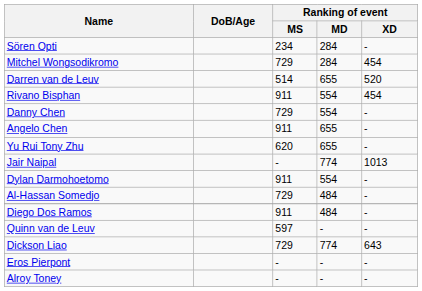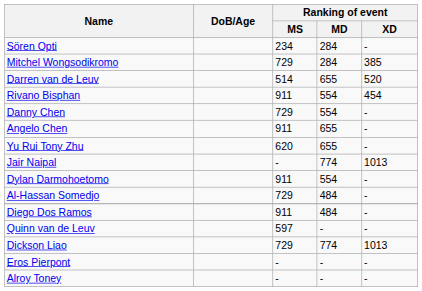 <table class="wikitable" style="width:600px; font-size:95%;">
 <tr>
 <th rowspan="2" align="left">Name</th>
 <th rowspan="2" align="left">DoB/Age</th>
 <th colspan="3" align="center">Ranking of event</th>
 </tr>
 <tr>
 <th align="center">MS</th>
 <th>MD</th>
 <th align="center">XD</th>
 </tr>
 <tr>
 <td><a href='#'>Sören Opti</a></td>
 <td></td>
 <td>234</td>
 <td>284</td>
 <td>-</td>
 </tr>
 <tr>
 <td><a href='#'>Mitchel Wongsodikromo</a></td>
 <td></td>
 <td>729</td>
 <td>284</td>
-<td>454</td>
+<td>385</td>
 </tr>
 <tr>
 <td><a href='#'>Darren van de Leuv</a></td>
 <td></td>
 <td>514</td>
 <td>655</td>
 <td>520</td>
 </tr>
 <tr>
 <td><a href='#'>Rivano Bisphan</a></td>
 <td></td>
 <td>911</td>
 <td>554</td>
 <td>454</td>
 </tr>
 <tr>
 <td><a href='#'>Danny Chen</a></td>
 <td></td>
 <td>729</td>
 <td>554</td>
 <td>-</td>
 </tr>
 <tr>
 <td><a href='#'>Angelo Chen</a></td>
 <td></td>
 <td>911</td>
 <td>655</td>
 <td>-</td>
 </tr>
 <tr>
 <td><a href='#'>Yu Rui Tony Zhu</a></td>
 <td></td>
 <td>620</td>
 <td>655</td>
 <td>-</td>
 </tr>
 <tr>
 <td><a href='#'>Jair Naipal</a></td>
 <td></td>
 <td>-</td>
 <td>774</td>
 <td>1013</td>
 </tr>
 <tr>
 <td><a href='#'>Dylan Darmohoetomo</a></td>
 <td></td>
 <td>911</td>
 <td>554</td>
 <td>-</td>
 </tr>
 <tr>
 <td><a href='#'>Al-Hassan Somedjo</a></td>
 <td></td>
 <td>729</td>
 <td>484</td>
 <td>-</td>
 </tr>
 <tr>
 </tr>
 <tr>
 <td><a href='#'>Diego Dos Ramos</a></td>
 <td></td>
 <td>911</td>
 <td>484</td>
 <td>-</td>
 </tr>
 <tr>
 <td><a href='#'>Quinn van de Leuv</a></td>
 <td></td>
 <td>597</td>
 <td>-</td>
 <td>-</td>
 </tr>
 <tr>
 <td><a href='#'>Dickson Liao</a></td>
 <td></td>
 <td>729</td>
 <td>774</td>
-<td>643</td>
+<td>1013</td>
 </tr>
 <tr>
 <td><a href='#'>Eros Pierpont</a></td>
 <td></td>
 <td>-</td>
 <td>-</td>
 <td>-</td>
 </tr>
 <tr>
 <td><a href='#'>Alroy Toney</a></td>
 <td></td>
 <td>-</td>
 <td>-</td>
 <td>-</td>
 </tr>
 </table>
